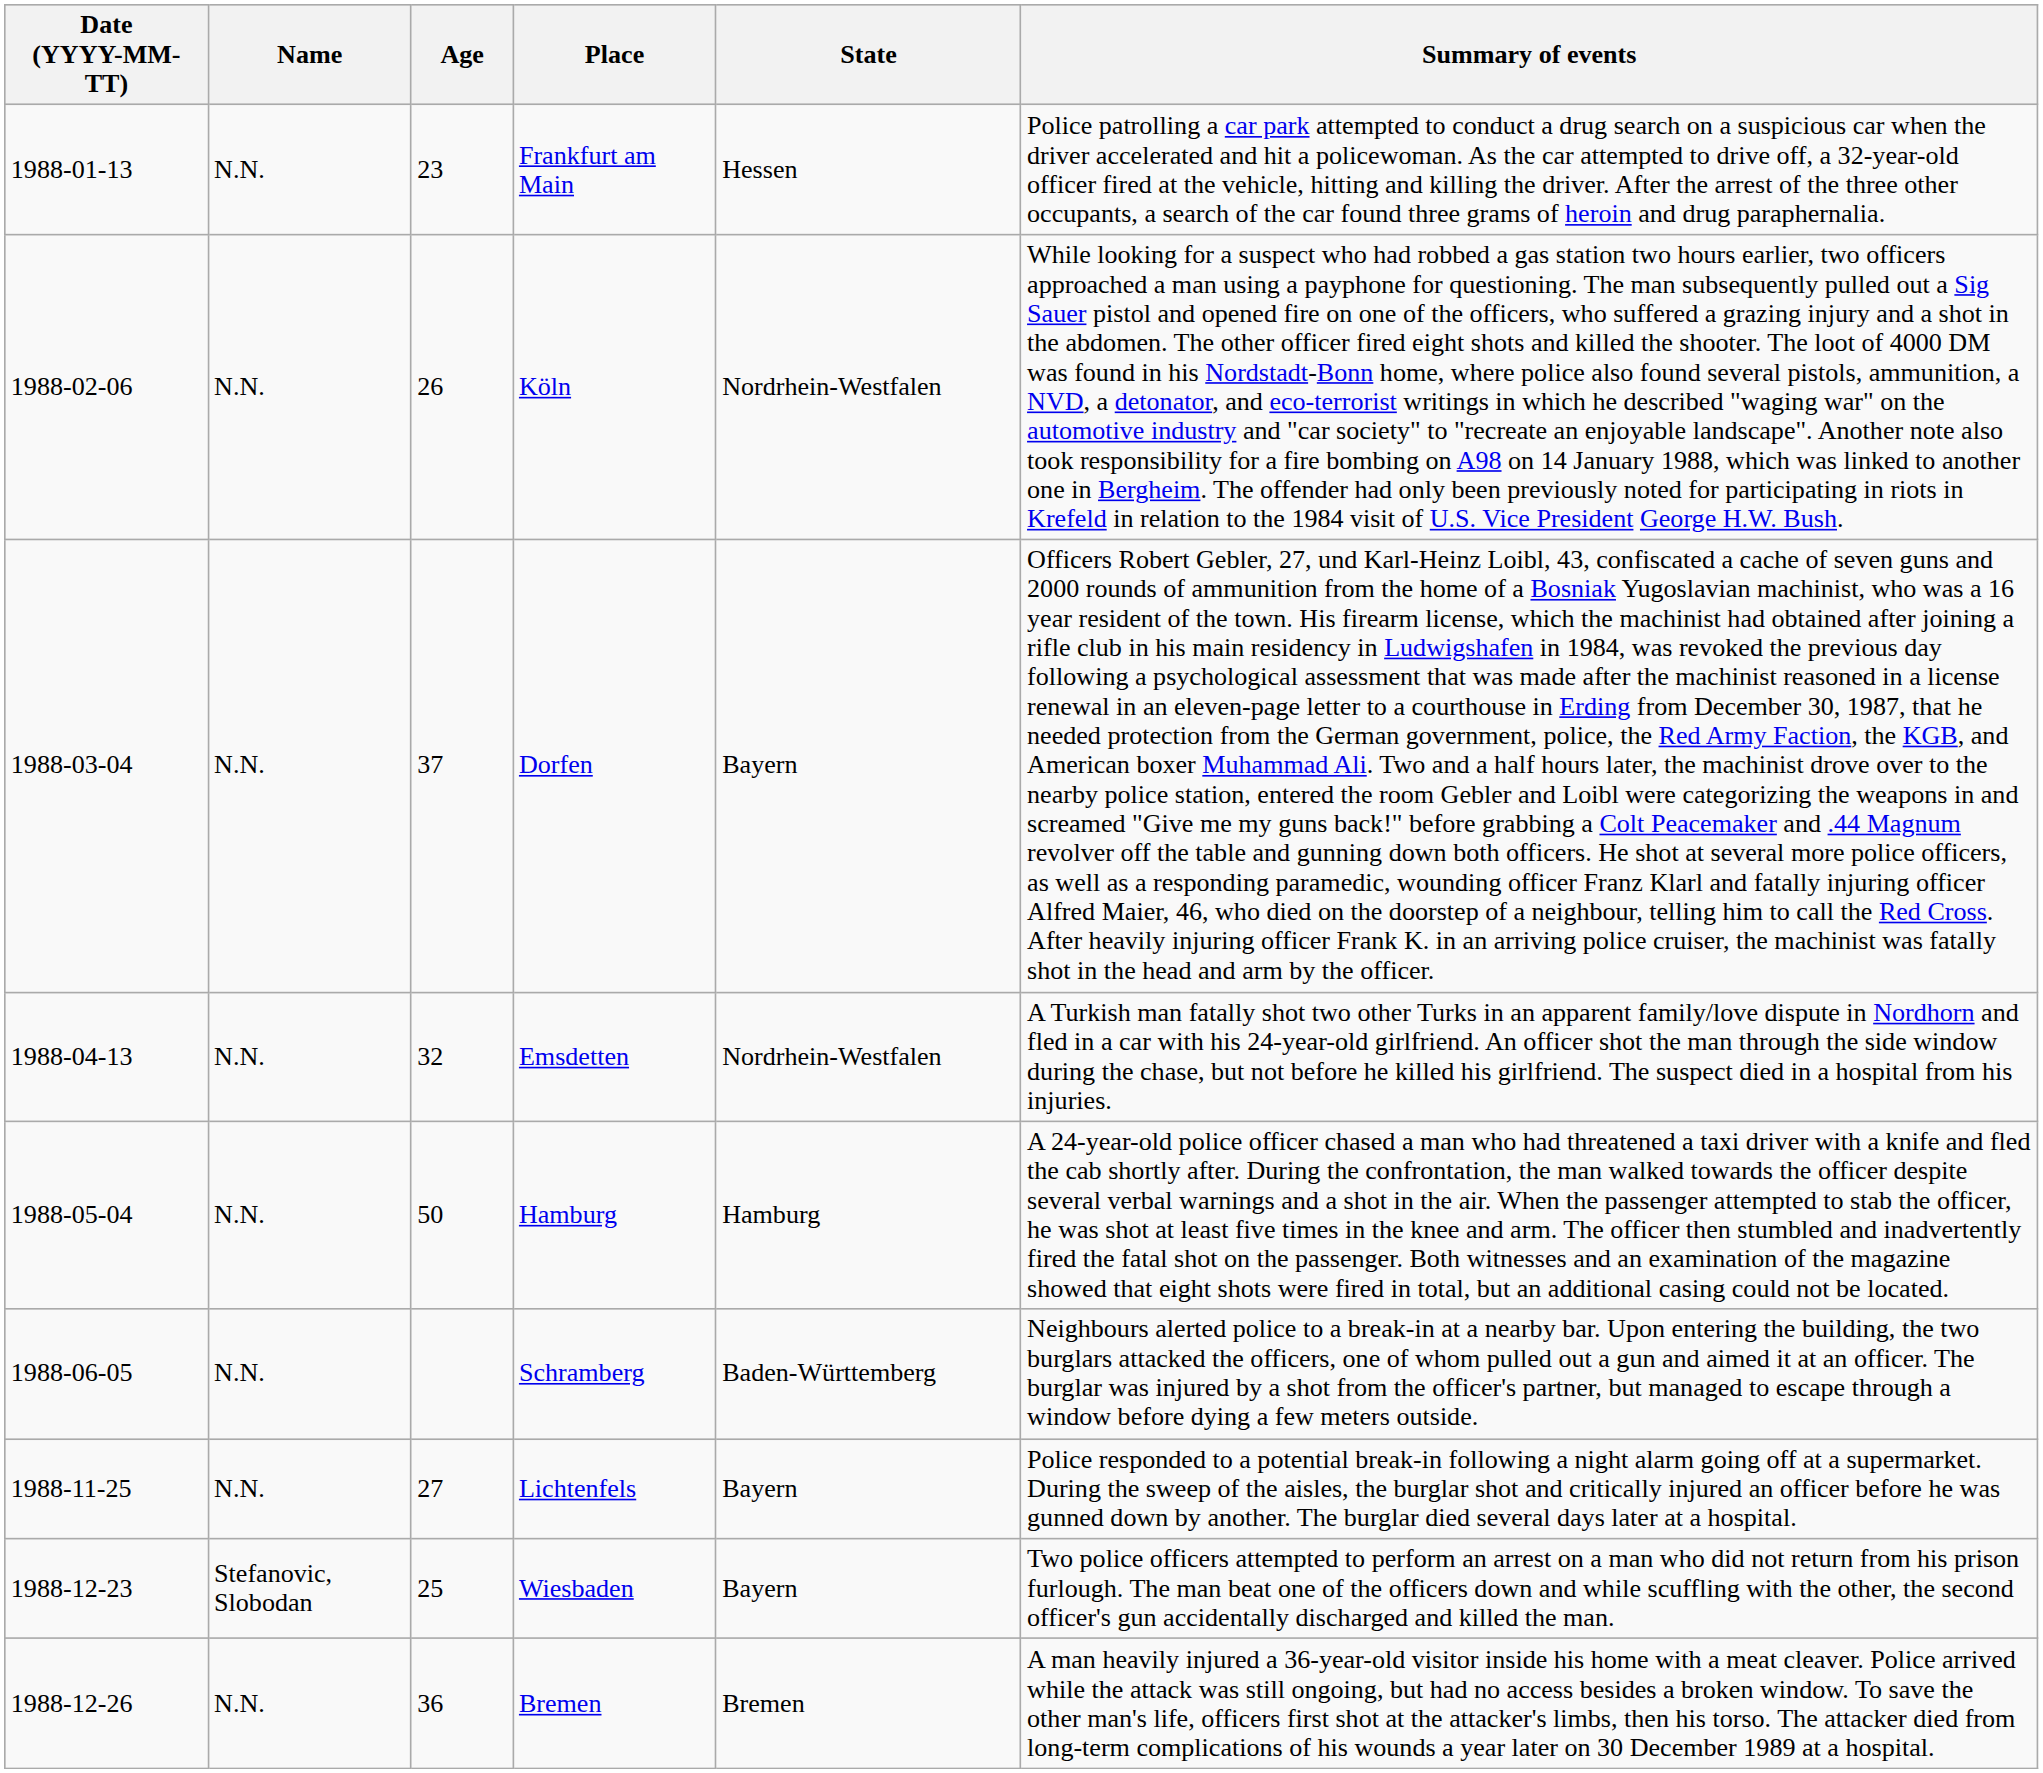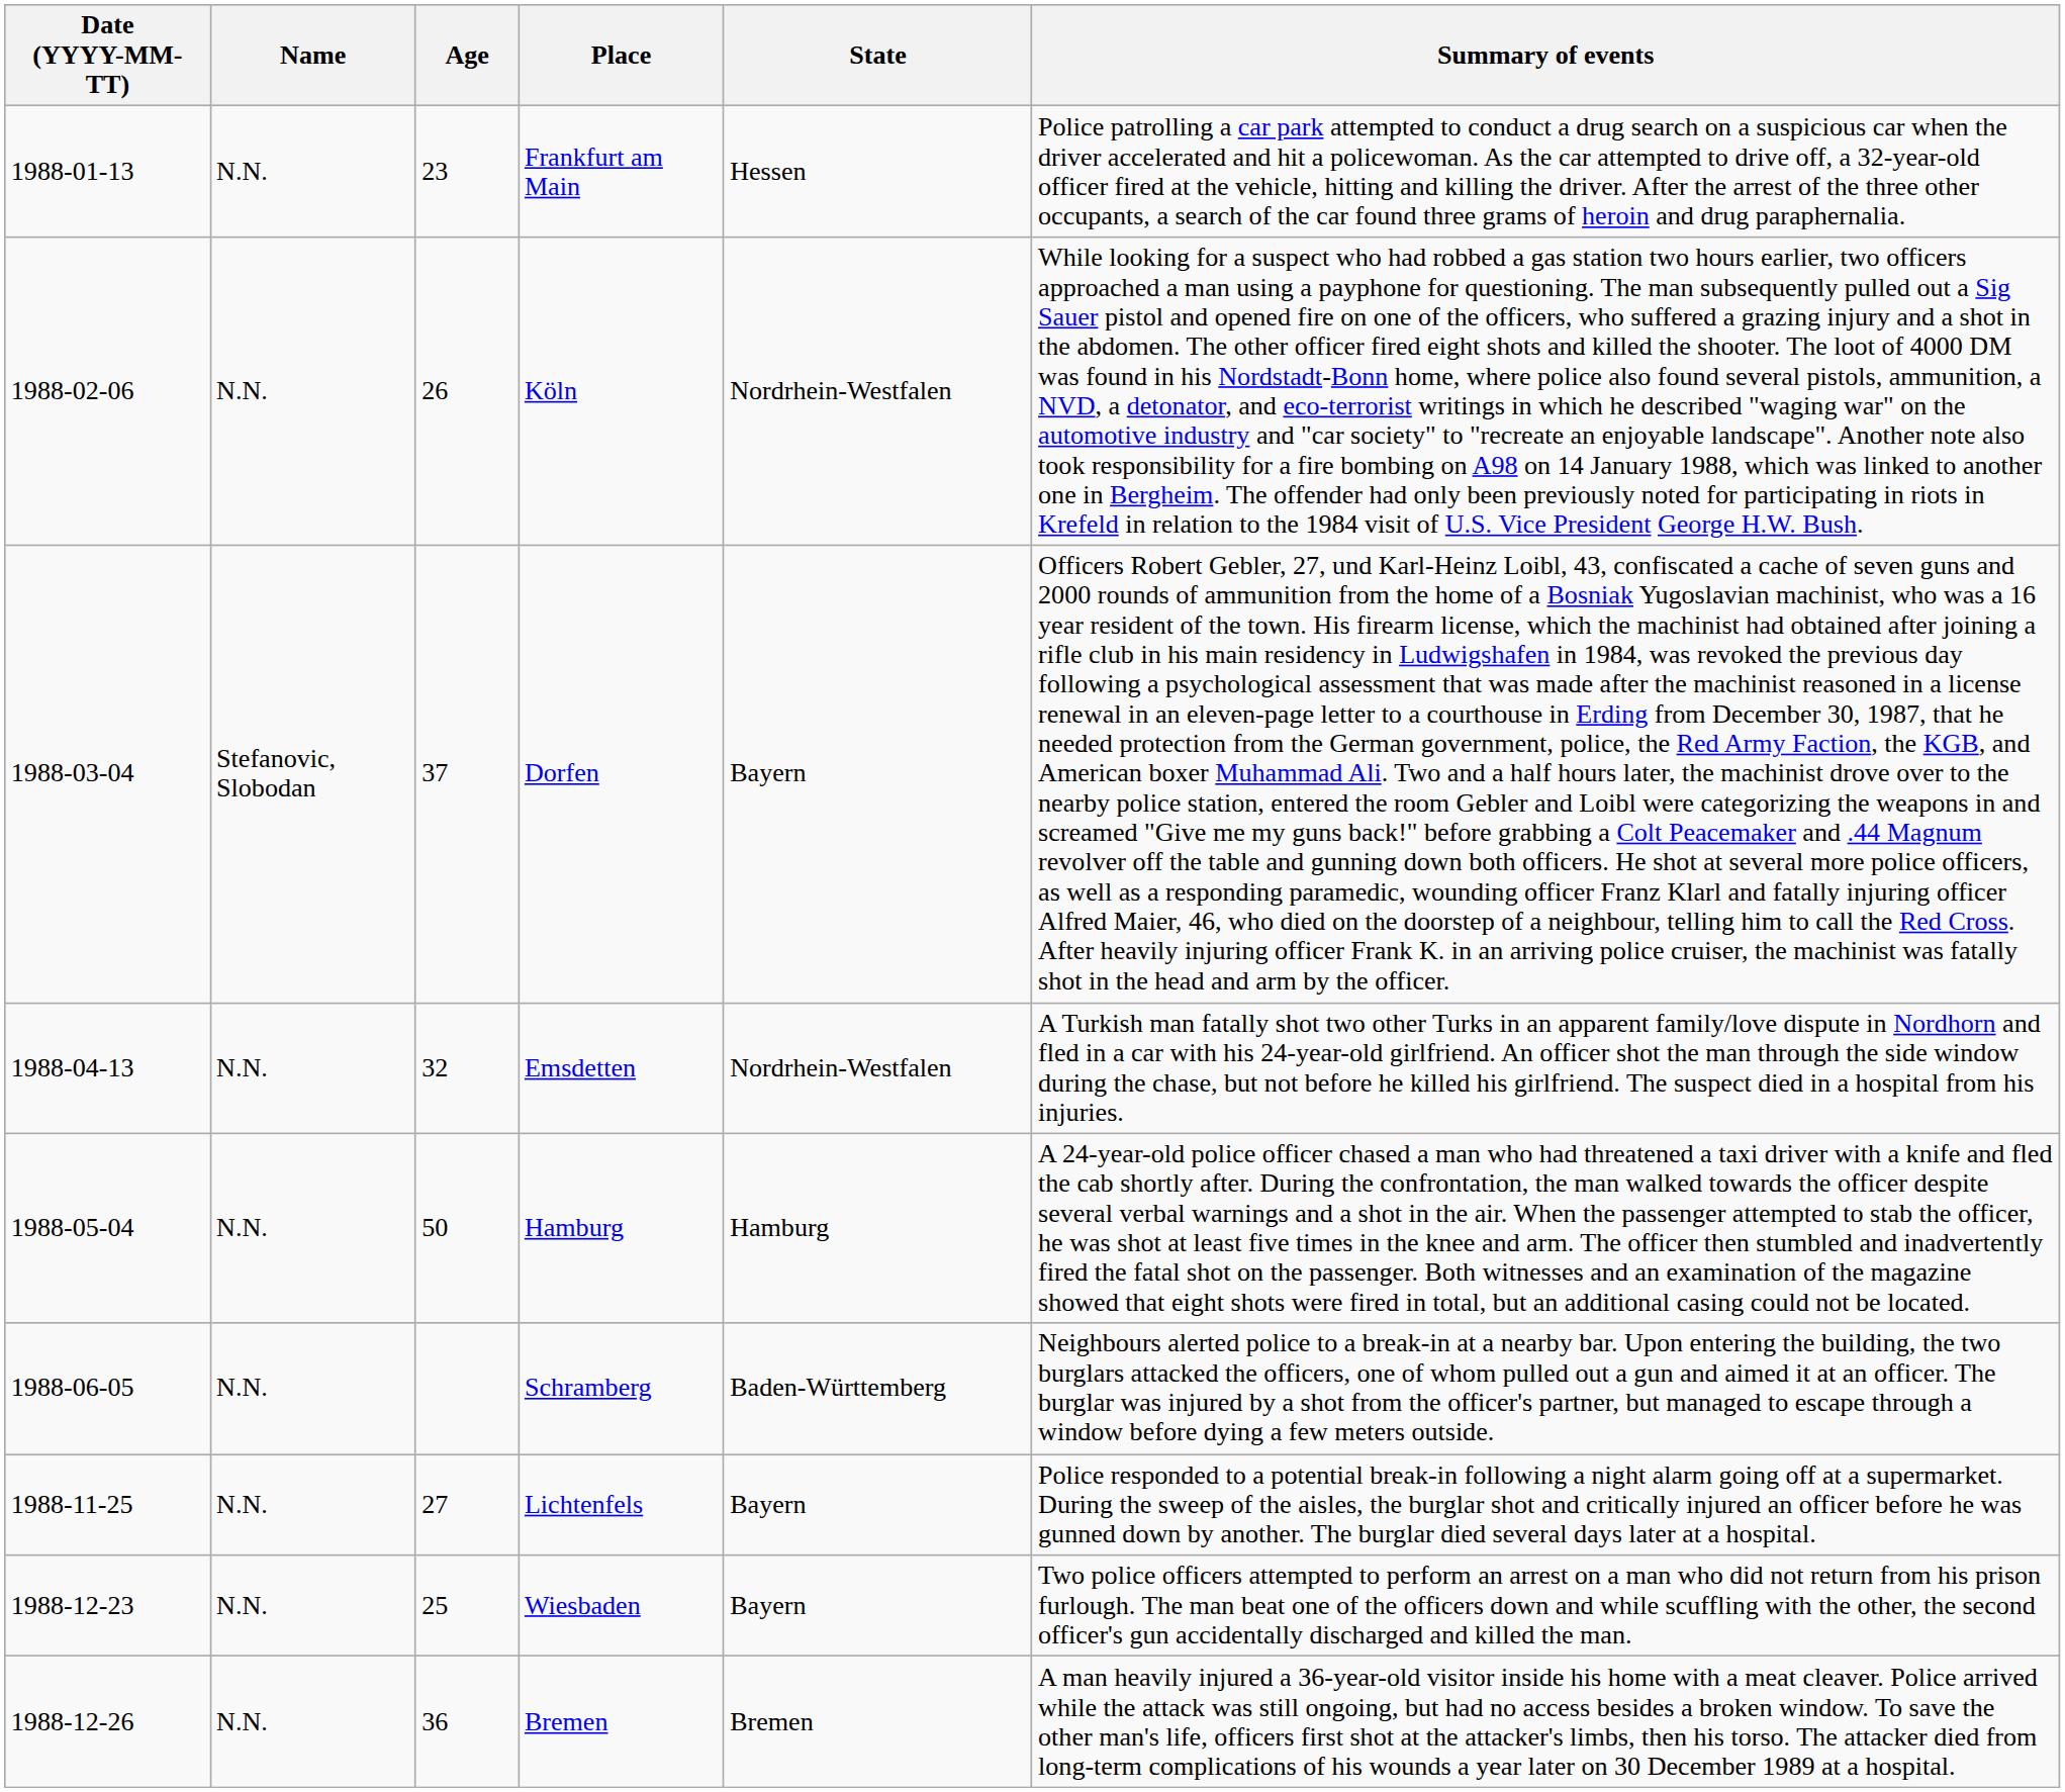 <table class="wikitable sortable static-row-numbers static-row-header-text">
 <tr>
 <th style="width:10%;">Date<br>(YYYY-MM-TT)</th>
 <th style="width:10%;">Name</th>
 <th style="width:5%;">Age</th>
 <th style="width:10%;">Place</th>
 <th style="width:15%;">State</th>
 <th style="width:50%;">Summary of events</th>
 </tr>
 <tr>
 <td>1988-01-13</td>
 <td>N.N.</td>
 <td>23</td>
 <td><a href='#'>Frankfurt am Main</a></td>
 <td>Hessen</td>
 <td>Police patrolling a <a href='#'>car park</a> attempted to conduct a drug search on a suspicious car when the driver accelerated and hit a policewoman. As the car attempted to drive off, a 32-year-old officer fired at the vehicle, hitting and killing the driver. After the arrest of the three other occupants, a search of the car found three grams of <a href='#'>heroin</a> and drug paraphernalia.</td>
 </tr>
 <tr>
 <td>1988-02-06</td>
 <td>N.N.</td>
 <td>26</td>
 <td><a href='#'>Köln</a></td>
 <td>Nordrhein-Westfalen</td>
 <td>While looking for a suspect who had robbed a gas station two hours earlier, two officers approached a man using a payphone for questioning. The man subsequently pulled out a <a href='#'>Sig Sauer</a> pistol and opened fire on one of the officers, who suffered a grazing injury and a shot in the abdomen. The other officer fired eight shots and killed the shooter. The loot of 4000 DM was found in his <a href='#'>Nordstadt</a>-<a href='#'>Bonn</a> home, where police also found several pistols, ammunition, a <a href='#'>NVD</a>, a <a href='#'>detonator</a>, and <a href='#'>eco-terrorist</a> writings in which he described "waging war" on the <a href='#'>automotive industry</a> and "car society" to "recreate an enjoyable landscape". Another note also took responsibility for a fire bombing on <a href='#'>A98</a> on 14 January 1988, which was linked to another one in <a href='#'>Bergheim</a>. The offender had only been previously noted for participating in riots in <a href='#'>Krefeld</a> in relation to the 1984 visit of <a href='#'>U.S. Vice President</a> <a href='#'>George H.W. Bush</a>.</td>
 </tr>
 <tr>
 <td>1988-03-04</td>
-<td>N.N.</td>
+<td>Stefanovic, Slobodan</td>
 <td>37</td>
 <td><a href='#'>Dorfen</a></td>
 <td>Bayern</td>
 <td>Officers Robert Gebler, 27, und Karl-Heinz Loibl, 43, confiscated a cache of seven guns and 2000 rounds of ammunition from the home of a <a href='#'>Bosniak</a> Yugoslavian machinist, who was a 16 year resident of the town. His firearm license, which the machinist had obtained after joining a rifle club in his main residency in <a href='#'>Ludwigshafen</a> in 1984, was revoked the previous day following a psychological assessment that was made after the machinist reasoned in a license renewal in an eleven-page letter to a courthouse in <a href='#'>Erding</a> from December 30, 1987, that he needed protection from the German government, police, the <a href='#'>Red Army Faction</a>, the <a href='#'>KGB</a>, and American boxer <a href='#'>Muhammad Ali</a>. Two and a half hours later, the machinist drove over to the nearby police station, entered the room Gebler and Loibl were categorizing the weapons in and screamed "Give me my guns back!" before grabbing a <a href='#'>Colt Peacemaker</a> and <a href='#'>.44 Magnum</a> revolver off the table and gunning down both officers. He shot at several more police officers, as well as a responding paramedic, wounding officer Franz Klarl and fatally injuring officer Alfred Maier, 46, who died on the doorstep of a neighbour, telling him to call the <a href='#'>Red Cross</a>. After heavily injuring officer Frank K. in an arriving police cruiser, the machinist was fatally shot in the head and arm by the officer.</td>
 </tr>
 <tr>
 <td>1988-04-13</td>
 <td>N.N.</td>
 <td>32</td>
 <td><a href='#'>Emsdetten</a></td>
 <td>Nordrhein-Westfalen</td>
 <td>A Turkish man fatally shot two other Turks in an apparent family/love dispute in <a href='#'>Nordhorn</a> and fled in a car with his 24-year-old girlfriend. An officer shot the man through the side window during the chase, but not before he killed his girlfriend. The suspect died in a hospital from his injuries.</td>
 </tr>
 <tr>
 <td>1988-05-04</td>
 <td>N.N.</td>
 <td>50</td>
 <td><a href='#'>Hamburg</a></td>
 <td>Hamburg</td>
 <td>A 24-year-old police officer chased a man who had threatened a taxi driver with a knife and fled the cab shortly after. During the confrontation, the man walked towards the officer despite several verbal warnings and a shot in the air. When the passenger attempted to stab the officer, he was shot at least five times in the knee and arm. The officer then stumbled and inadvertently fired the fatal shot on the passenger. Both witnesses and an examination of the magazine showed that eight shots were fired in total, but an additional casing could not be located. </td>
 </tr>
 <tr>
 <td>1988-06-05</td>
 <td>N.N.</td>
 <td></td>
 <td><a href='#'>Schramberg</a></td>
 <td>Baden-Württemberg</td>
 <td>Neighbours alerted police to a break-in at a nearby bar. Upon entering the building, the two burglars attacked the officers, one of whom pulled out a gun and aimed it at an officer. The burglar was injured by a shot from the officer's partner, but managed to escape through a window before dying a few meters outside.</td>
 </tr>
 <tr>
 <td>1988-11-25</td>
 <td>N.N.</td>
 <td>27</td>
 <td><a href='#'>Lichtenfels</a></td>
 <td>Bayern</td>
 <td>Police responded to a potential break-in following a night alarm going off at a supermarket. During the sweep of the aisles, the burglar shot and critically injured an officer before he was gunned down by another. The burglar died several days later at a hospital.</td>
 </tr>
 <tr>
 <td>1988-12-23</td>
-<td>Stefanovic, Slobodan</td>
+<td>N.N.</td>
 <td>25</td>
 <td><a href='#'>Wiesbaden</a></td>
 <td>Bayern</td>
 <td>Two police officers attempted to perform an arrest on a man who did not return from his prison furlough. The man beat one of the officers down and while scuffling with the other, the second officer's gun accidentally discharged and killed the man.</td>
 </tr>
 <tr>
 <td>1988-12-26</td>
 <td>N.N.</td>
 <td>36</td>
 <td><a href='#'>Bremen</a></td>
 <td>Bremen</td>
 <td>A man heavily injured a 36-year-old visitor inside his home with a meat cleaver. Police arrived while the attack was still ongoing, but had no access besides a broken window. To save the other man's life, officers first shot at the attacker's limbs, then his torso. The attacker died from long-term complications of his wounds a year later on 30 December 1989 at a hospital.</td>
 </tr>
 </table>
